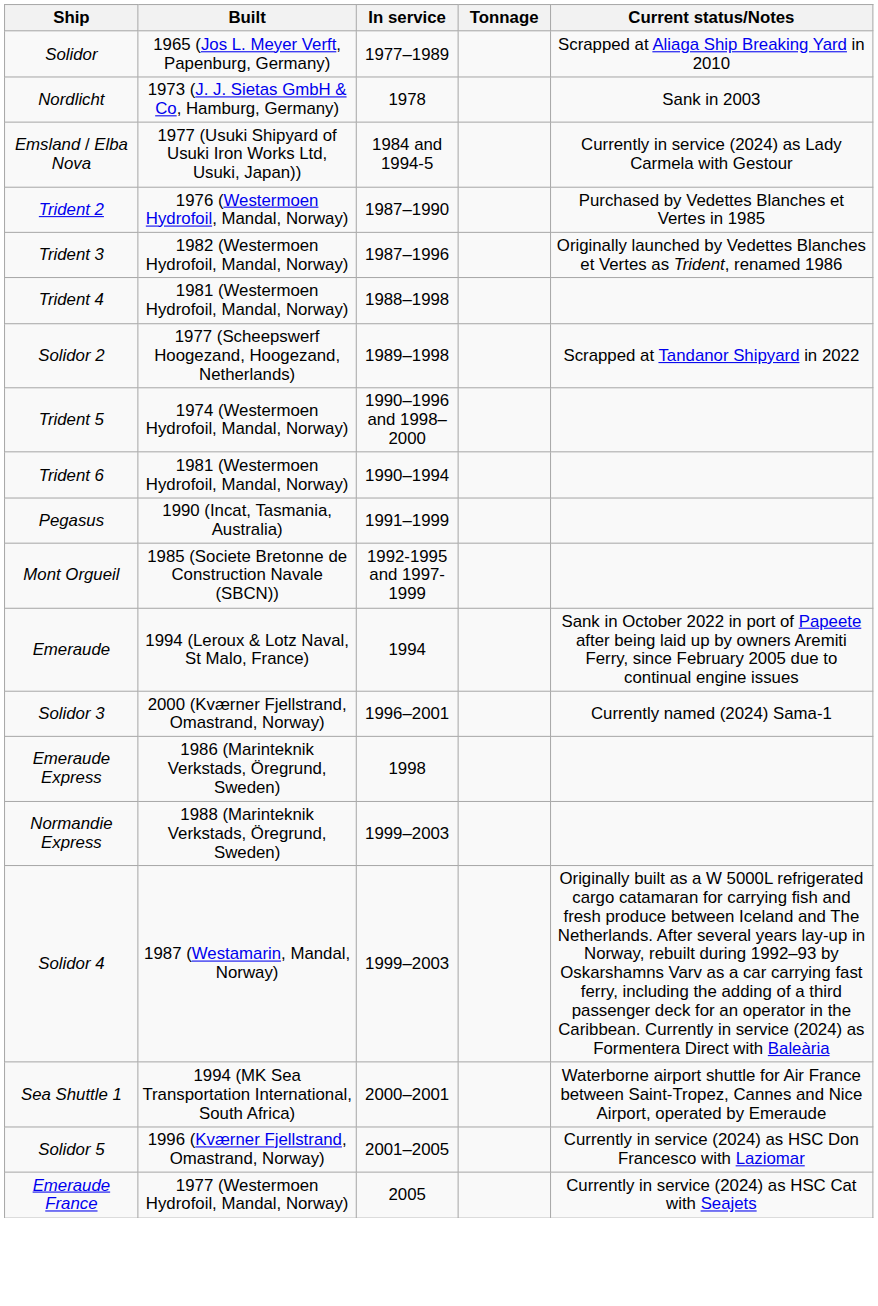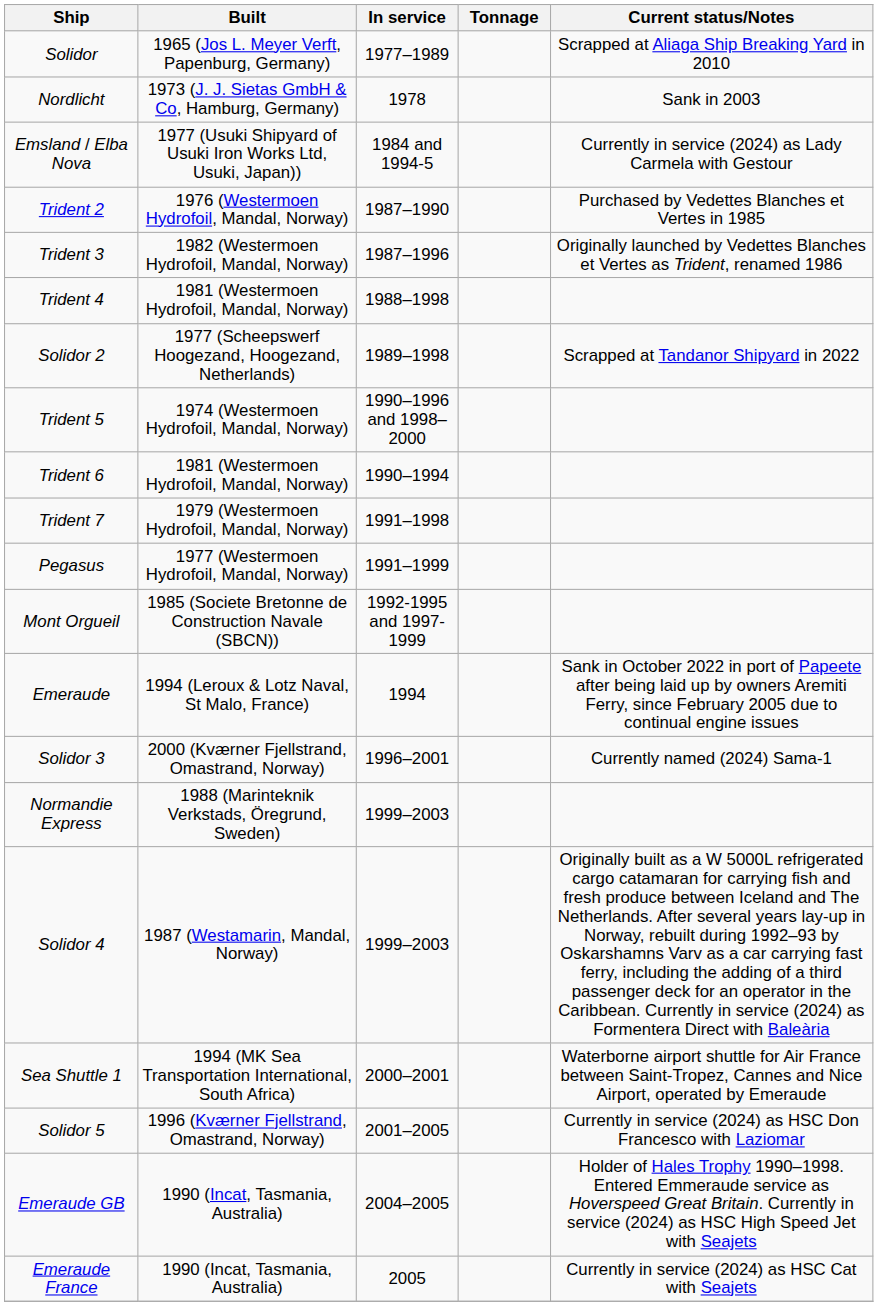 <table class="wikitable sortable" style="text-align:center;">
 <tr>
 <th style="width:120px;" scope="col">Ship</th>
 <th style="width:200px;" scope="col">Built</th>
 <th style="width:90px;" scope="col">In service</th>
 <th style="width:80px;" scope="col" data-sort- type="number">Tonnage</th>
 <th style="width:300px;" class="unsortable" scope="col">Current status/Notes</th>
 </tr>
 <tr>
 <td><em>Solidor</em></td>
 <td>1965 (<a href='#'>Jos L. Meyer Verft</a>, Papenburg, Germany)</td>
 <td>1977–1989</td>
 <td></td>
 <td>Scrapped at <a href='#'>Aliaga Ship Breaking Yard</a> in 2010</td>
 </tr>
 <tr>
 <td><em>Nordlicht</em></td>
 <td>1973 (<a href='#'>J. J. Sietas GmbH & Co</a>, Hamburg, Germany)</td>
 <td>1978</td>
 <td></td>
 <td>Sank in 2003</td>
 </tr>
 <tr>
 <td><em>Emsland</em> / <em>Elba Nova</em></td>
 <td>1977 (Usuki Shipyard of Usuki Iron Works Ltd, Usuki, Japan))</td>
 <td>1984 and 1994-5</td>
 <td></td>
 <td>Currently in service (2024) as Lady Carmela with Gestour</td>
 </tr>
 <tr>
 <td><a href='#'><em>Trident 2</em></a></td>
 <td>1976 (<a href='#'>Westermoen Hydrofoil</a>, Mandal, Norway)</td>
 <td>1987–1990</td>
 <td></td>
 <td>Purchased by Vedettes Blanches et Vertes in 1985</td>
 </tr>
 <tr>
 <td><em>Trident 3</em></td>
 <td>1982 (Westermoen Hydrofoil, Mandal, Norway)</td>
 <td>1987–1996</td>
 <td></td>
 <td>Originally launched by Vedettes Blanches et Vertes as <em>Trident</em>, renamed 1986</td>
 </tr>
 <tr>
 <td><em>Trident 4</em></td>
 <td>1981 (Westermoen Hydrofoil, Mandal, Norway)</td>
 <td>1988–1998</td>
 <td></td>
 <td></td>
 </tr>
 <tr>
 <td><em>Solidor 2</em></td>
 <td>1977 (Scheepswerf Hoogezand, Hoogezand, Netherlands)</td>
 <td>1989–1998</td>
 <td></td>
 <td>Scrapped at <a href='#'>Tandanor Shipyard</a> in 2022</td>
 </tr>
 <tr>
 <td><em>Trident 5</em></td>
 <td>1974 (Westermoen Hydrofoil, Mandal, Norway)</td>
 <td>1990–1996 and 1998–2000</td>
 <td></td>
 <td></td>
 </tr>
 <tr>
 <td><em>Trident 6</em></td>
 <td>1981 (Westermoen Hydrofoil, Mandal, Norway)</td>
 <td>1990–1994</td>
 <td></td>
 <td></td>
 </tr>
 <tr>
+<td><em>Trident 7</em></td>
+<td>1979 (Westermoen Hydrofoil, Mandal, Norway)</td>
+<td>1991–1998</td>
+<td></td>
+<td></td>
+</tr>
+<tr>
 <td><em>Pegasus</em></td>
-<td>1990 (Incat, Tasmania, Australia)</td>
+<td>1977 (Westermoen Hydrofoil, Mandal, Norway)</td>
 <td>1991–1999</td>
 <td></td>
 <td></td>
 </tr>
 <tr>
 <td><em>Mont Orgueil</em></td>
 <td>1985 (Societe Bretonne de Construction Navale (SBCN))</td>
 <td>1992-1995 and 1997-1999</td>
 <td></td>
 <td></td>
 </tr>
 <tr>
 <td><em>Emeraude</em></td>
 <td>1994 (Leroux & Lotz Naval, St Malo, France)</td>
 <td>1994</td>
 <td></td>
 <td>Sank in October 2022 in port of <a href='#'>Papeete</a> after being laid up by owners Aremiti Ferry, since February 2005 due to continual engine issues</td>
 </tr>
 <tr>
 <td><em>Solidor 3</em></td>
 <td>2000 (Kværner Fjellstrand, Omastrand, Norway)</td>
 <td>1996–2001</td>
 <td></td>
 <td>Currently named (2024) Sama-1</td>
-</tr>
-<tr>
-<td><em>Emeraude Express</em></td>
-<td>1986 (Marinteknik Verkstads, Öregrund, Sweden)</td>
-<td>1998</td>
-<td></td>
-<td></td>
 </tr>
 <tr>
 <td><em>Normandie Express</em></td>
 <td>1988 (Marinteknik Verkstads, Öregrund, Sweden)</td>
 <td>1999–2003</td>
 <td></td>
 <td></td>
 </tr>
 <tr>
 <td><em>Solidor 4</em></td>
 <td>1987 (<a href='#'>Westamarin</a>, Mandal, Norway)</td>
 <td>1999–2003</td>
 <td></td>
 <td>Originally built as a W 5000L refrigerated cargo catamaran for carrying fish and fresh produce between Iceland and The Netherlands. After several years lay-up in Norway, rebuilt during 1992–93 by Oskarshamns Varv as a car carrying fast ferry, including the adding of a third passenger deck for an operator in the Caribbean. Currently in service (2024) as Formentera Direct with <a href='#'>Baleària</a></td>
 </tr>
 <tr>
 <td><em>Sea Shuttle 1</em></td>
 <td>1994 (MK Sea Transportation International, South Africa)</td>
 <td>2000–2001</td>
 <td></td>
 <td>Waterborne airport shuttle for Air France between Saint-Tropez, Cannes and Nice Airport, operated by Emeraude</td>
 </tr>
 <tr>
 <td><em>Solidor 5</em></td>
 <td>1996 (<a href='#'>Kværner Fjellstrand</a>, Omastrand, Norway)</td>
 <td>2001–2005</td>
 <td></td>
 <td>Currently in service (2024) as HSC Don Francesco with <a href='#'>Laziomar</a></td>
 </tr>
 <tr>
+<td><a href='#'><em>Emeraude GB</em></a></td>
+<td>1990 (<a href='#'>Incat</a>, Tasmania, Australia)</td>
+<td>2004–2005</td>
+<td></td>
+<td>Holder of <a href='#'>Hales Trophy</a> 1990–1998. Entered Emmeraude service as <em>Hoverspeed Great Britain</em>. Currently in service (2024) as HSC High Speed Jet with <a href='#'>Seajets</a></td>
+</tr>
+<tr>
 <td><a href='#'><em>Emeraude France</em></a></td>
-<td>1977 (Westermoen Hydrofoil, Mandal, Norway)</td>
+<td>1990 (Incat, Tasmania, Australia)</td>
 <td>2005</td>
 <td></td>
 <td>Currently in service (2024) as HSC Cat with <a href='#'>Seajets</a></td>
 </tr>
 <tr>
 </tr>
 </table>
